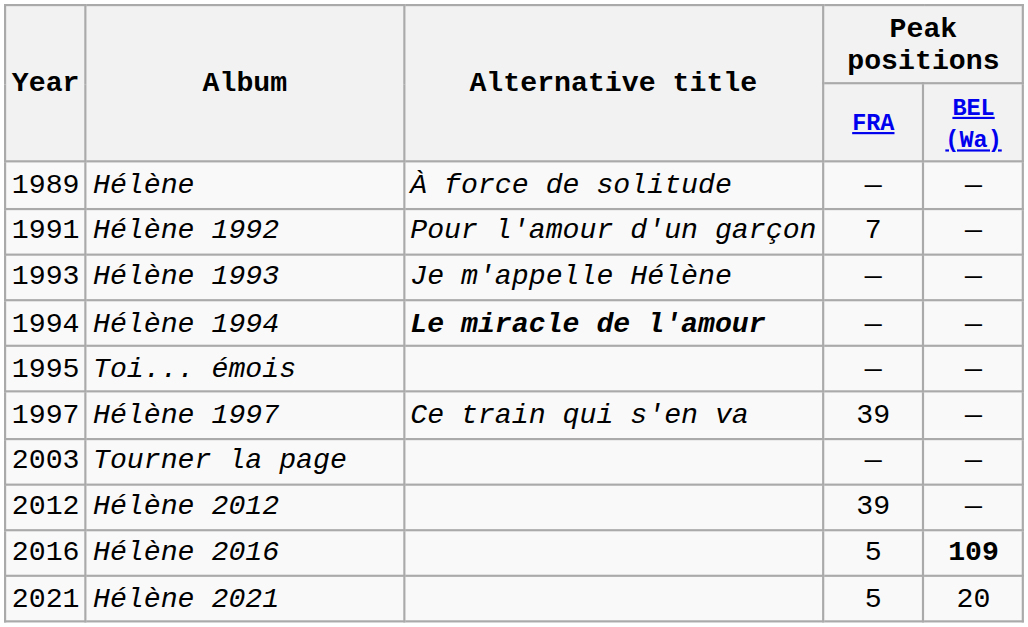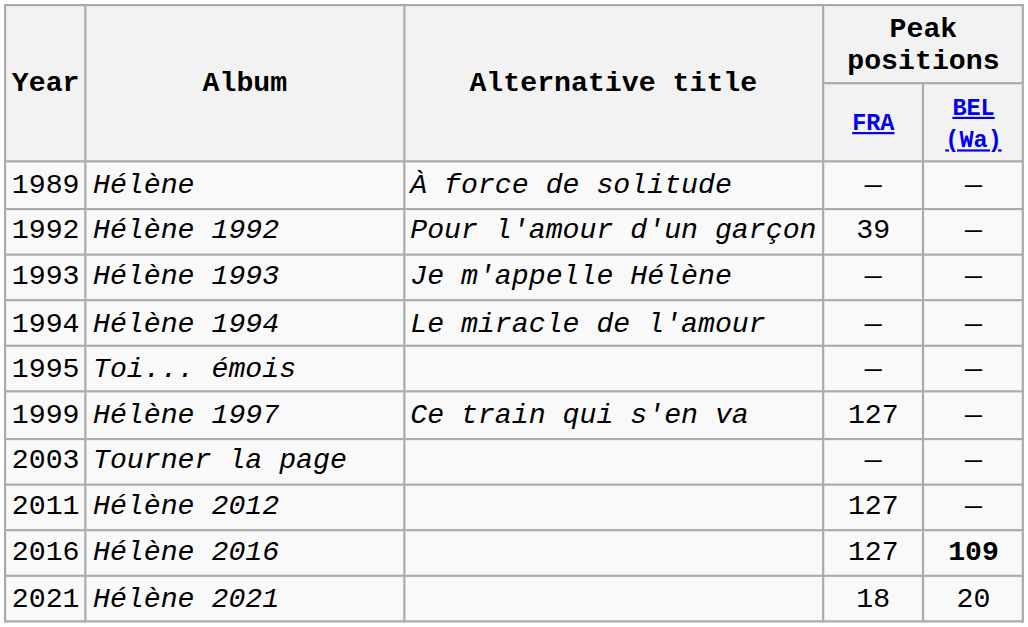 <table class="wikitable">
 <tr>
 <th rowspan="2" style="text-align:center; width:10px;">Year</th>
 <th rowspan="2" style="text-align:center; width:140px;">Album</th>
 <th rowspan="2">Alternative title</th>
 <th style="text-align:center;" colspan="3">Peak positions</th>
 </tr>
 <tr>
 <th width="40"><small><a href='#'>FRA</a><br></small></th>
 <th width="40"><small><a href='#'>BEL<br>(Wa)</a><br></small></th>
 </tr>
 <tr>
 <td style="text-align:center;">1989</td>
 <td><em>Hélène</em></td>
 <td><em>À force de solitude</em></td>
 <td style="text-align:center;">—</td>
 <td style="text-align:center;">—</td>
 </tr>
 <tr>
-<td style="text-align:center;">1991</td>
+<td style="text-align:center;">1992</td>
 <td><em>Hélène 1992</em></td>
 <td><em>Pour l'amour d'un garçon</em></td>
-<td style="text-align:center;">7</td>
+<td style="text-align:center;">39</td>
 <td style="text-align:center;">—</td>
 </tr>
 <tr>
 <td style="text-align:center;">1993</td>
 <td><em>Hélène 1993</em></td>
 <td><em>Je m'appelle Hélène</em></td>
 <td style="text-align:center;">—</td>
 <td style="text-align:center;">—</td>
 </tr>
 <tr>
 <td style="text-align:center;">1994</td>
 <td><em>Hélène 1994</em></td>
-<td><strong><em>Le miracle de l'amour</em></strong></td>
+<td><em>Le miracle de l'amour</em></td>
 <td style="text-align:center;">—</td>
 <td style="text-align:center;">—</td>
 </tr>
 <tr>
 <td style="text-align:center;">1995</td>
 <td><em>Toi... émois</em></td>
 <td></td>
 <td style="text-align:center;">—</td>
 <td style="text-align:center;">—</td>
 </tr>
 <tr>
-<td style="text-align:center;">1997</td>
+<td style="text-align:center;">1999</td>
 <td><em>Hélène 1997</em></td>
 <td><em>Ce train qui s'en va</em></td>
-<td style="text-align:center;">39</td>
+<td style="text-align:center;">127</td>
 <td style="text-align:center;">—</td>
 </tr>
 <tr>
 <td style="text-align:center;">2003</td>
 <td><em>Tourner la page</em></td>
 <td></td>
 <td style="text-align:center;">—</td>
 <td style="text-align:center;">—</td>
 </tr>
 <tr>
-<td style="text-align:center;">2012</td>
+<td style="text-align:center;">2011</td>
 <td><em>Hélène 2012</em></td>
 <td></td>
-<td style="text-align:center;">39</td>
+<td style="text-align:center;">127</td>
 <td style="text-align:center;">—</td>
 </tr>
 <tr>
 <td style="text-align:center;">2016</td>
 <td><em>Hélène 2016</em></td>
 <td></td>
-<td style="text-align:center;">5</td>
+<td style="text-align:center;">127</td>
 <td style="text-align:center;"><strong>109</strong></td>
 </tr>
 <tr>
 <td style="text-align:center;">2021</td>
 <td><em>Hélène 2021</em></td>
 <td></td>
-<td style="text-align:center;">5</td>
+<td style="text-align:center;">18</td>
 <td style="text-align:center;">20</td>
 </tr>
 </table>
